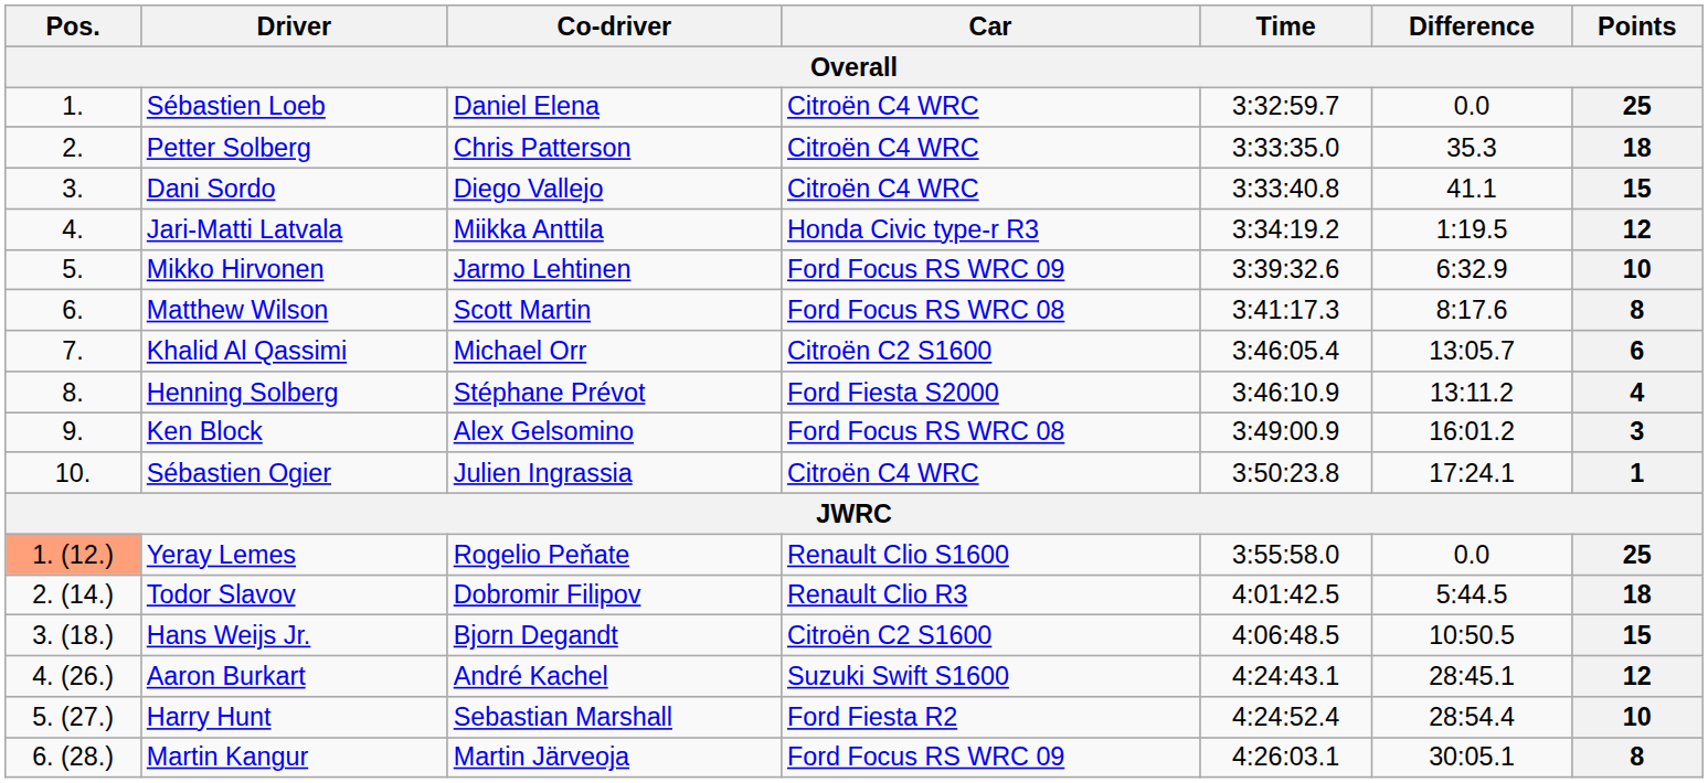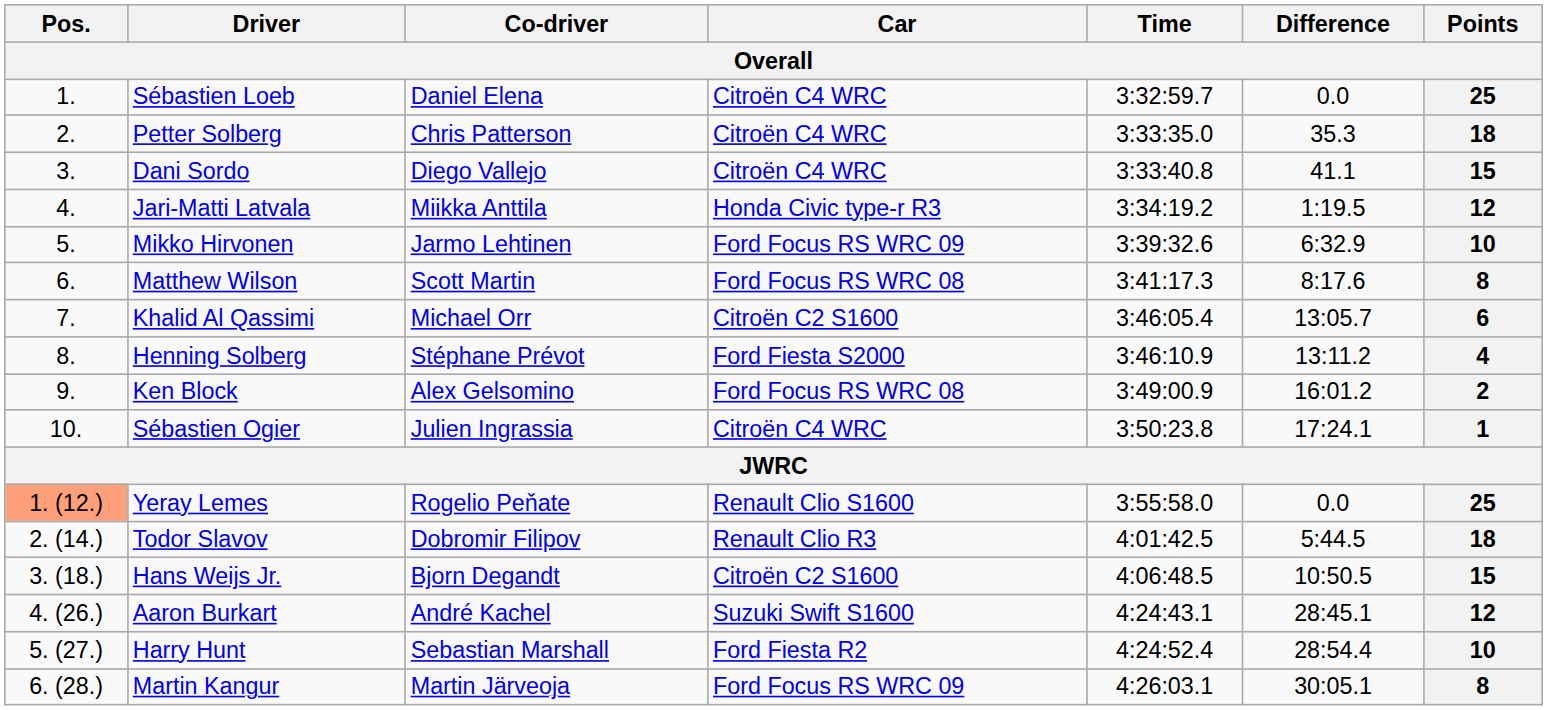 <table class="wikitable" width="100%" style="text-align: center; font-size: 90%; max-width: 950px;">
 <tr>
 <th>Pos.</th>
 <th>Driver</th>
 <th>Co-driver</th>
 <th>Car</th>
 <th>Time</th>
 <th>Difference</th>
 <th>Points</th>
 </tr>
 <tr>
 <th colspan=7>Overall</th>
 </tr>
 <tr>
 <td>1.</td>
 <td align="left"> <a href='#'>Sébastien Loeb</a></td>
 <td align="left"> <a href='#'>Daniel Elena</a></td>
 <td align="left"><a href='#'>Citroën C4 WRC</a></td>
 <td>3:32:59.7</td>
 <td>0.0</td>
 <th>25</th>
 </tr>
 <tr>
 <td>2.</td>
 <td align="left"> <a href='#'>Petter Solberg</a></td>
 <td align="left"> <a href='#'>Chris Patterson</a></td>
 <td align="left"><a href='#'>Citroën C4 WRC</a></td>
 <td>3:33:35.0</td>
 <td>35.3</td>
 <th>18</th>
 </tr>
 <tr>
 <td>3.</td>
 <td align="left"> <a href='#'>Dani Sordo</a></td>
 <td align="left"> <a href='#'>Diego Vallejo</a></td>
 <td align="left"><a href='#'>Citroën C4 WRC</a></td>
 <td>3:33:40.8</td>
 <td>41.1</td>
 <th>15</th>
 </tr>
 <tr>
 <td>4.</td>
 <td align="left"> <a href='#'>Jari-Matti Latvala</a></td>
 <td align="left"> <a href='#'>Miikka Anttila</a></td>
 <td align="left"><a href='#'>Honda Civic type-r R3</a></td>
 <td>3:34:19.2</td>
 <td>1:19.5</td>
 <th>12</th>
 </tr>
 <tr>
 <td>5.</td>
 <td align="left"> <a href='#'>Mikko Hirvonen</a></td>
 <td align="left"> <a href='#'>Jarmo Lehtinen</a></td>
 <td align="left"><a href='#'>Ford Focus RS WRC 09</a></td>
 <td>3:39:32.6</td>
 <td>6:32.9</td>
 <th>10</th>
 </tr>
 <tr>
 <td>6.</td>
 <td align="left"> <a href='#'>Matthew Wilson</a></td>
 <td align="left"> <a href='#'>Scott Martin</a></td>
 <td align="left"><a href='#'>Ford Focus RS WRC 08</a></td>
 <td>3:41:17.3</td>
 <td>8:17.6</td>
 <th>8</th>
 </tr>
 <tr>
 <td>7.</td>
 <td align="left"> <a href='#'>Khalid Al Qassimi</a></td>
 <td align="left"> <a href='#'>Michael Orr</a></td>
 <td align="left"><a href='#'>Citroën C2 S1600</a></td>
 <td>3:46:05.4</td>
 <td>13:05.7</td>
 <th>6</th>
 </tr>
 <tr>
 <td>8.</td>
 <td align="left"> <a href='#'>Henning Solberg</a></td>
 <td align="left"> <a href='#'>Stéphane Prévot</a></td>
 <td align="left"><a href='#'>Ford Fiesta S2000</a></td>
 <td>3:46:10.9</td>
 <td>13:11.2</td>
 <th>4</th>
 </tr>
 <tr>
 <td>9.</td>
 <td align="left"> <a href='#'>Ken Block</a></td>
 <td align="left"> <a href='#'>Alex Gelsomino</a></td>
 <td align="left"><a href='#'>Ford Focus RS WRC 08</a></td>
 <td>3:49:00.9</td>
 <td>16:01.2</td>
-<th>3</th>
+<th>2</th>
 </tr>
 <tr>
 <td>10.</td>
 <td align="left"> <a href='#'>Sébastien Ogier</a></td>
 <td align="left"> <a href='#'>Julien Ingrassia</a></td>
 <td align="left"><a href='#'>Citroën C4 WRC</a></td>
 <td>3:50:23.8</td>
 <td>17:24.1</td>
 <th>1</th>
 </tr>
 <tr>
 <th colspan=7>JWRC</th>
 </tr>
 <tr>
 <td style="background: lightsalmon;">1. (12.)</td>
 <td align="left"> <a href='#'>Yeray Lemes</a></td>
 <td align="left"> <a href='#'>Rogelio Peňate</a></td>
 <td align="left"><a href='#'>Renault Clio S1600</a></td>
 <td>3:55:58.0</td>
 <td>0.0</td>
 <th>25</th>
 </tr>
 <tr>
 <td>2. (14.)</td>
 <td align="left"> <a href='#'>Todor Slavov</a></td>
 <td align="left"> <a href='#'>Dobromir Filipov</a></td>
 <td align="left"><a href='#'>Renault Clio R3</a></td>
 <td>4:01:42.5</td>
 <td>5:44.5</td>
 <th>18</th>
 </tr>
 <tr>
 <td>3. (18.)</td>
 <td align="left"> <a href='#'>Hans Weijs Jr.</a></td>
 <td align="left"> <a href='#'>Bjorn Degandt</a></td>
 <td align="left"><a href='#'>Citroën C2 S1600</a></td>
 <td>4:06:48.5</td>
 <td>10:50.5</td>
 <th>15</th>
 </tr>
 <tr>
 <td>4. (26.)</td>
 <td align="left"> <a href='#'>Aaron Burkart</a></td>
 <td align="left"> <a href='#'>André Kachel</a></td>
 <td align="left"><a href='#'>Suzuki Swift S1600</a></td>
 <td>4:24:43.1</td>
 <td>28:45.1</td>
 <th>12</th>
 </tr>
 <tr>
 <td>5. (27.)</td>
 <td align="left"> <a href='#'>Harry Hunt</a></td>
 <td align="left"> <a href='#'>Sebastian Marshall</a></td>
 <td align="left"><a href='#'>Ford Fiesta R2</a></td>
 <td>4:24:52.4</td>
 <td>28:54.4</td>
 <th>10</th>
 </tr>
 <tr>
 <td>6. (28.)</td>
 <td align="left"> <a href='#'>Martin Kangur</a></td>
 <td align="left"> <a href='#'>Martin Järveoja</a></td>
 <td align="left"><a href='#'>Ford Focus RS WRC 09</a></td>
 <td>4:26:03.1</td>
 <td>30:05.1</td>
 <th>8</th>
 </tr>
 </table>
